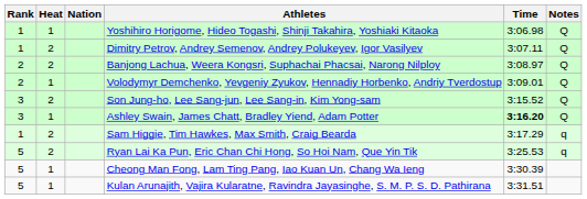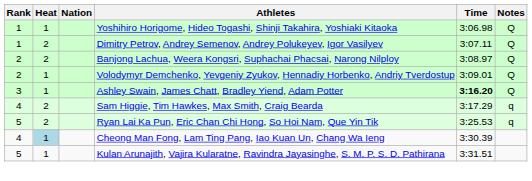 <table class="wikitable sortable" style="text-align:center;font-size:95%">
 <tr>
 <th>Rank</th>
 <th>Heat</th>
 <th>Nation</th>
 <th>Athletes</th>
 <th>Time</th>
 <th>Notes</th>
 </tr>
 <tr bgcolor=ccffcc>
 <td>1</td>
 <td>1</td>
 <td align=left></td>
 <td align=left><a href='#'>Yoshihiro Horigome</a>, <a href='#'>Hideo Togashi</a>, <a href='#'>Shinji Takahira</a>, <a href='#'>Yoshiaki Kitaoka</a></td>
 <td>3:06.98</td>
 <td>Q</td>
 </tr>
 <tr bgcolor=ccffcc>
 <td>1</td>
 <td>2</td>
 <td align=left></td>
 <td align=left><a href='#'>Dimitry Petrov</a>, <a href='#'>Andrey Semenov</a>, <a href='#'>Andrey Polukeyev</a>, <a href='#'>Igor Vasilyev</a></td>
 <td>3:07.11</td>
 <td>Q</td>
 </tr>
 <tr bgcolor=ccffcc>
 <td>2</td>
 <td>2</td>
 <td align=left></td>
 <td align=left><a href='#'>Banjong Lachua</a>, <a href='#'>Weera Kongsri</a>, <a href='#'>Suphachai Phacsai</a>, <a href='#'>Narong Nilploy</a></td>
 <td>3:08.97</td>
 <td>Q</td>
 </tr>
 <tr bgcolor=ccffcc>
 <td>2</td>
 <td>1</td>
 <td align=left></td>
 <td align=left><a href='#'>Volodymyr Demchenko</a>, <a href='#'>Yevgeniy Zyukov</a>, <a href='#'>Hennadiy Horbenko</a>, <a href='#'>Andriy Tverdostup</a></td>
 <td>3:09.01</td>
 <td>Q</td>
 </tr>
 <tr bgcolor=ccffcc>
 <td>3</td>
-<td>2</td>
-<td align=left></td>
-<td align=left><a href='#'>Son Jung-ho</a>, <a href='#'>Lee Sang-jun</a>, <a href='#'>Lee Sang-in</a>, <a href='#'>Kim Yong-sam</a></td>
-<td>3:15.52</td>
-<td>Q</td>
-</tr>
-<tr bgcolor=ccffcc>
-<td>3</td>
 <td>1</td>
 <td align=left></td>
 <td align=left><a href='#'>Ashley Swain</a>, <a href='#'>James Chatt</a>, <a href='#'>Bradley Yiend</a>, <a href='#'>Adam Potter</a></td>
 <td><strong>3:16.20</strong></td>
 <td>Q</td>
 </tr>
 <tr bgcolor=ddffdd>
-<td>1</td>
+<td>4</td>
 <td>2</td>
 <td align=left></td>
 <td align=left><a href='#'>Sam Higgie</a>, <a href='#'>Tim Hawkes</a>, <a href='#'>Max Smith</a>, <a href='#'>Craig Bearda</a></td>
 <td>3:17.29</td>
 <td>q</td>
 </tr>
 <tr bgcolor=ddffdd>
 <td>5</td>
 <td>2</td>
 <td align=left></td>
 <td align=left><a href='#'>Ryan Lai Ka Pun</a>, <a href='#'>Eric Chan Chi Hong</a>, <a href='#'>So Hoi Nam</a>, <a href='#'>Que Yin Tik</a></td>
 <td>3:25.53</td>
 <td>q</td>
 </tr>
 <tr>
-<td>5</td>
-<td>1</td>
+<td>4</td>
+<td style="background: lightblue;">1</td>
 <td align=left></td>
 <td align=left><a href='#'>Cheong Man Fong</a>, <a href='#'>Lam Ting Pang</a>, <a href='#'>Iao Kuan Un</a>, <a href='#'>Chang Wa Ieng</a></td>
 <td>3:30.39</td>
 <td></td>
 </tr>
 <tr>
 <td>5</td>
 <td>1</td>
 <td align=left></td>
 <td align=left><a href='#'>Kulan Arunajith</a>, <a href='#'>Vajira Kularatne</a>, <a href='#'>Ravindra Jayasinghe</a>, <a href='#'>S. M. P. S. D. Pathirana</a></td>
 <td>3:31.51</td>
 <td></td>
 </tr>
 </table>
